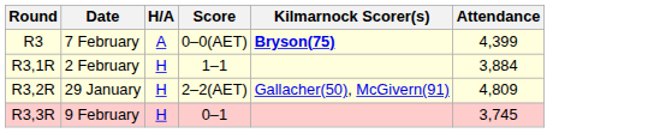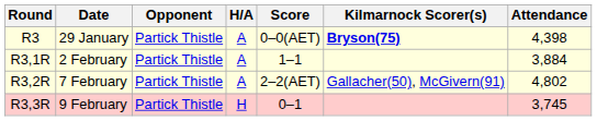 <table class="wikitable" style="text-align:center">
 <tr>
 <th>Round</th>
 <th>Date</th>
+<th>Opponent</th>
 <th>H/A</th>
 <th>Score</th>
 <th>Kilmarnock Scorer(s)</th>
 <th>Attendance</th>
 </tr>
 <tr bgcolor=#FFFFDD>
 <td>R3</td>
-<td align=left>7 February</td>
+<td align=left>29 January</td>
+<td align=left><a href='#'>Partick Thistle</a></td>
 <td><a href='#'>A</a></td>
 <td>0–0(AET)</td>
 <td align=left><strong><a href='#'>Bryson(75)</a></strong></td>
-<td>4,399</td>
+<td>4,398</td>
 </tr>
 <tr bgcolor=#FFFFDD>
 <td>R3,1R</td>
 <td align=left>2 February</td>
-<td><a href='#'>H</a></td>
+<td align=left><a href='#'>Partick Thistle</a></td>
+<td><a href='#'>A</a></td>
 <td>1–1</td>
 <td align=left></td>
 <td>3,884</td>
 </tr>
 <tr bgcolor=#FFFFDD>
 <td>R3,2R</td>
-<td align=left>29 January</td>
-<td><a href='#'>H</a></td>
+<td align=left>7 February</td>
+<td align=left><a href='#'>Partick Thistle</a></td>
+<td><a href='#'>A</a></td>
 <td>2–2(AET)</td>
 <td align=left><a href='#'>Gallacher(50)</a>, <a href='#'>McGivern(91)</a></td>
-<td>4,809</td>
+<td>4,802</td>
 </tr>
 <tr bgcolor=#FFCCCC>
 <td>R3,3R</td>
 <td align=left>9 February</td>
+<td align=left><a href='#'>Partick Thistle</a></td>
 <td><a href='#'>H</a></td>
 <td>0–1</td>
 <td align=left></td>
 <td>3,745</td>
 </tr>
 </table>
